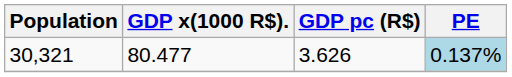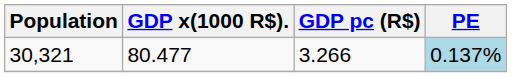 <table class="wikitable" border="1">
 <tr>
 <th>Population </th>
 <th><a href='#'>GDP</a> x(1000 R$).</th>
 <th><a href='#'>GDP pc</a> (R$)</th>
 <th><a href='#'>PE</a></th>
 </tr>
 <tr>
 <td>30,321</td>
 <td>80.477</td>
-<td>3.626</td>
+<td>3.266</td>
 <td style="background: lightblue;">0.137%</td>
 </tr>
 <tr>
 </tr>
 </table>
